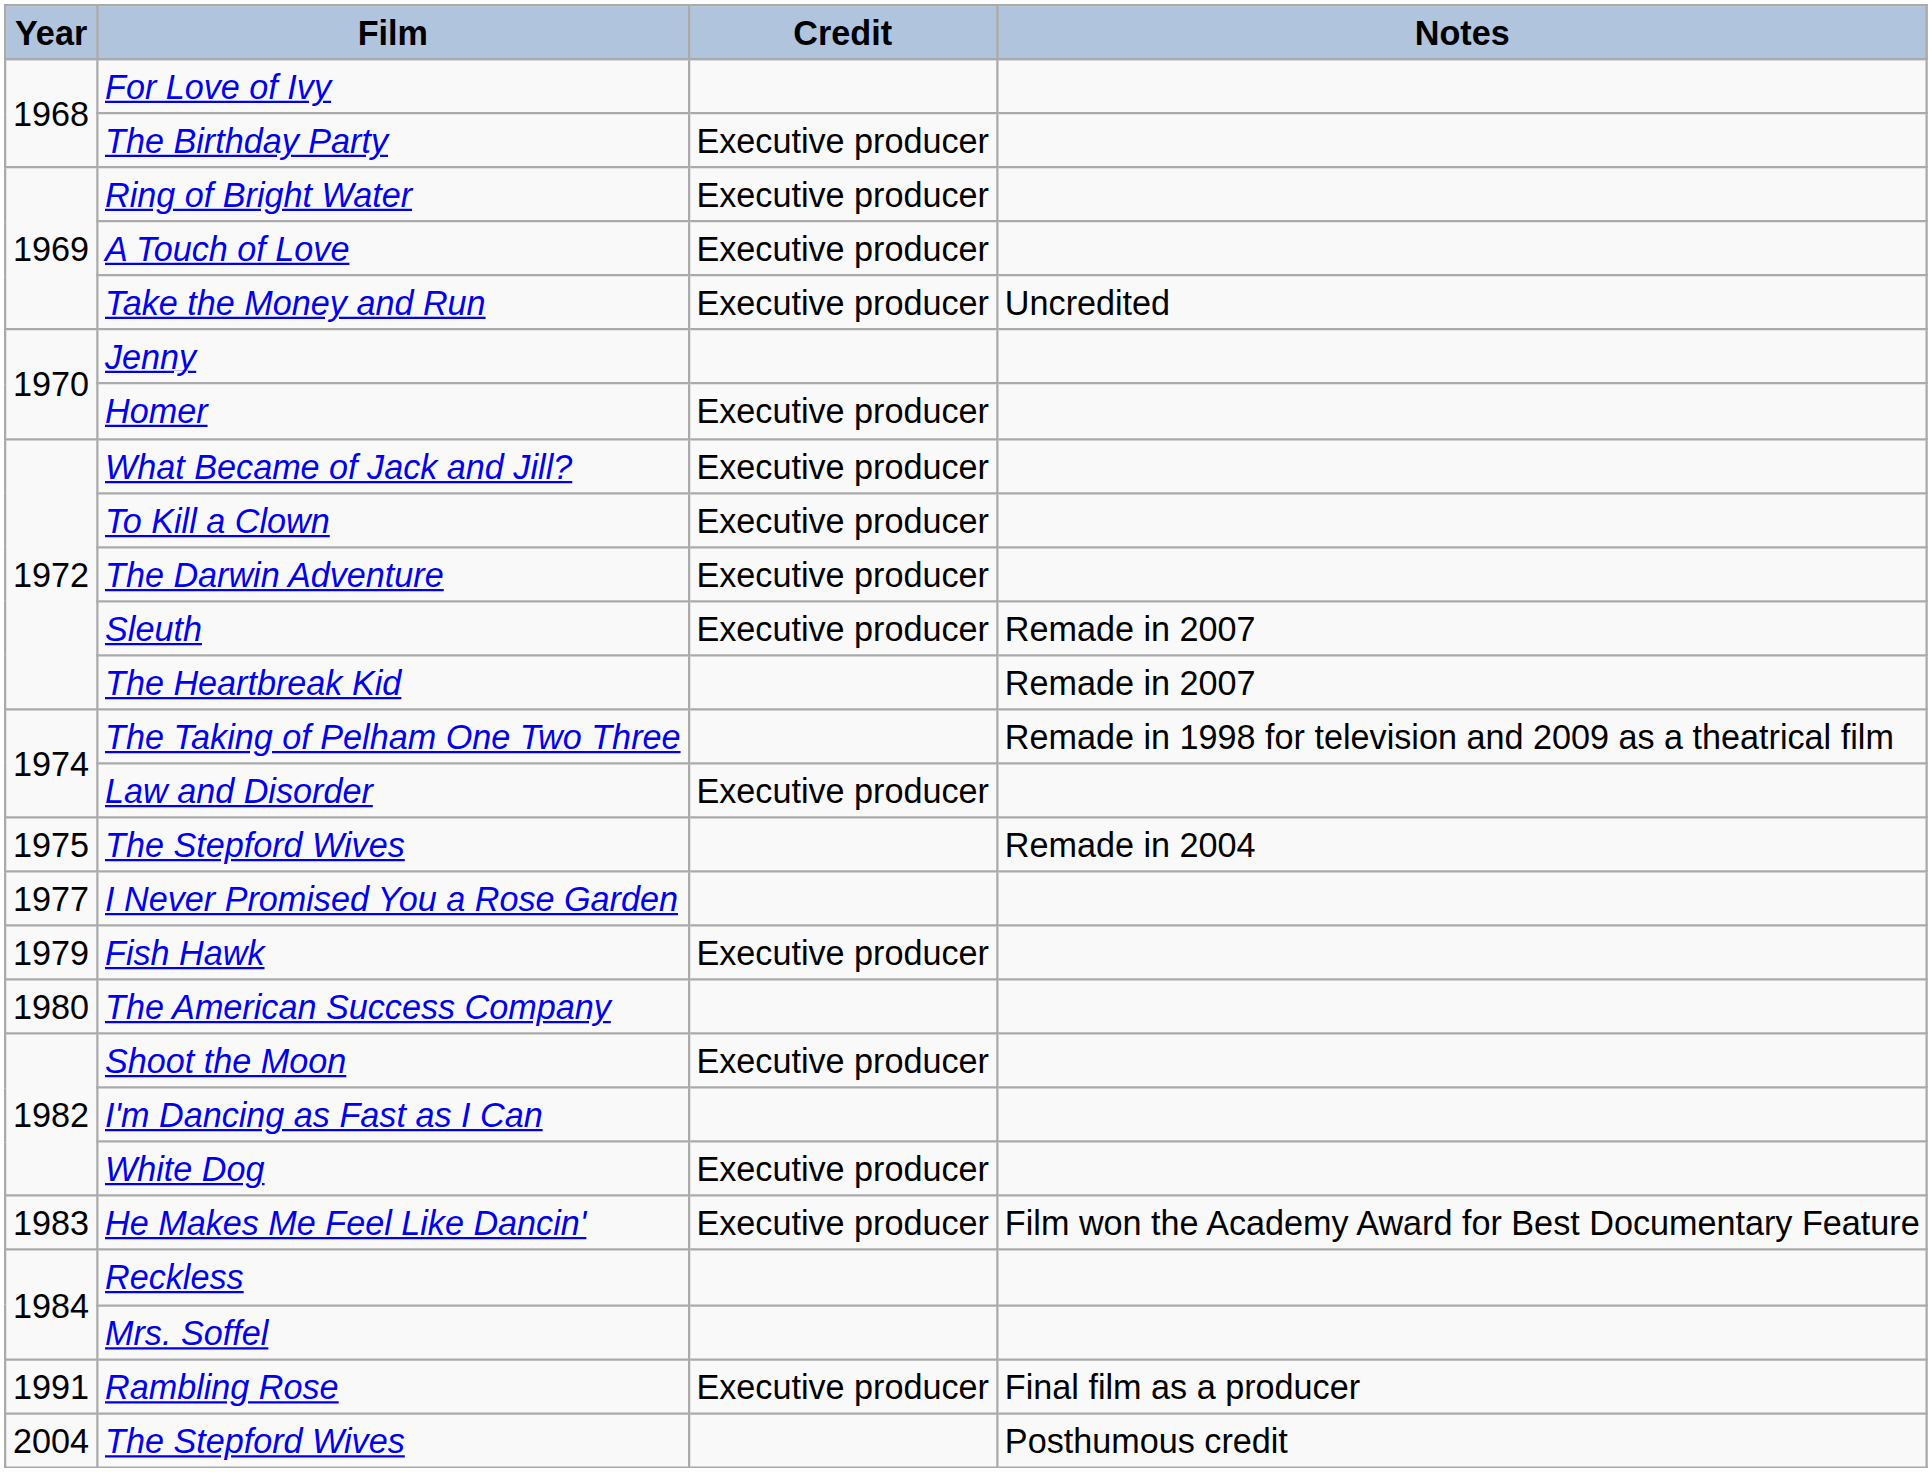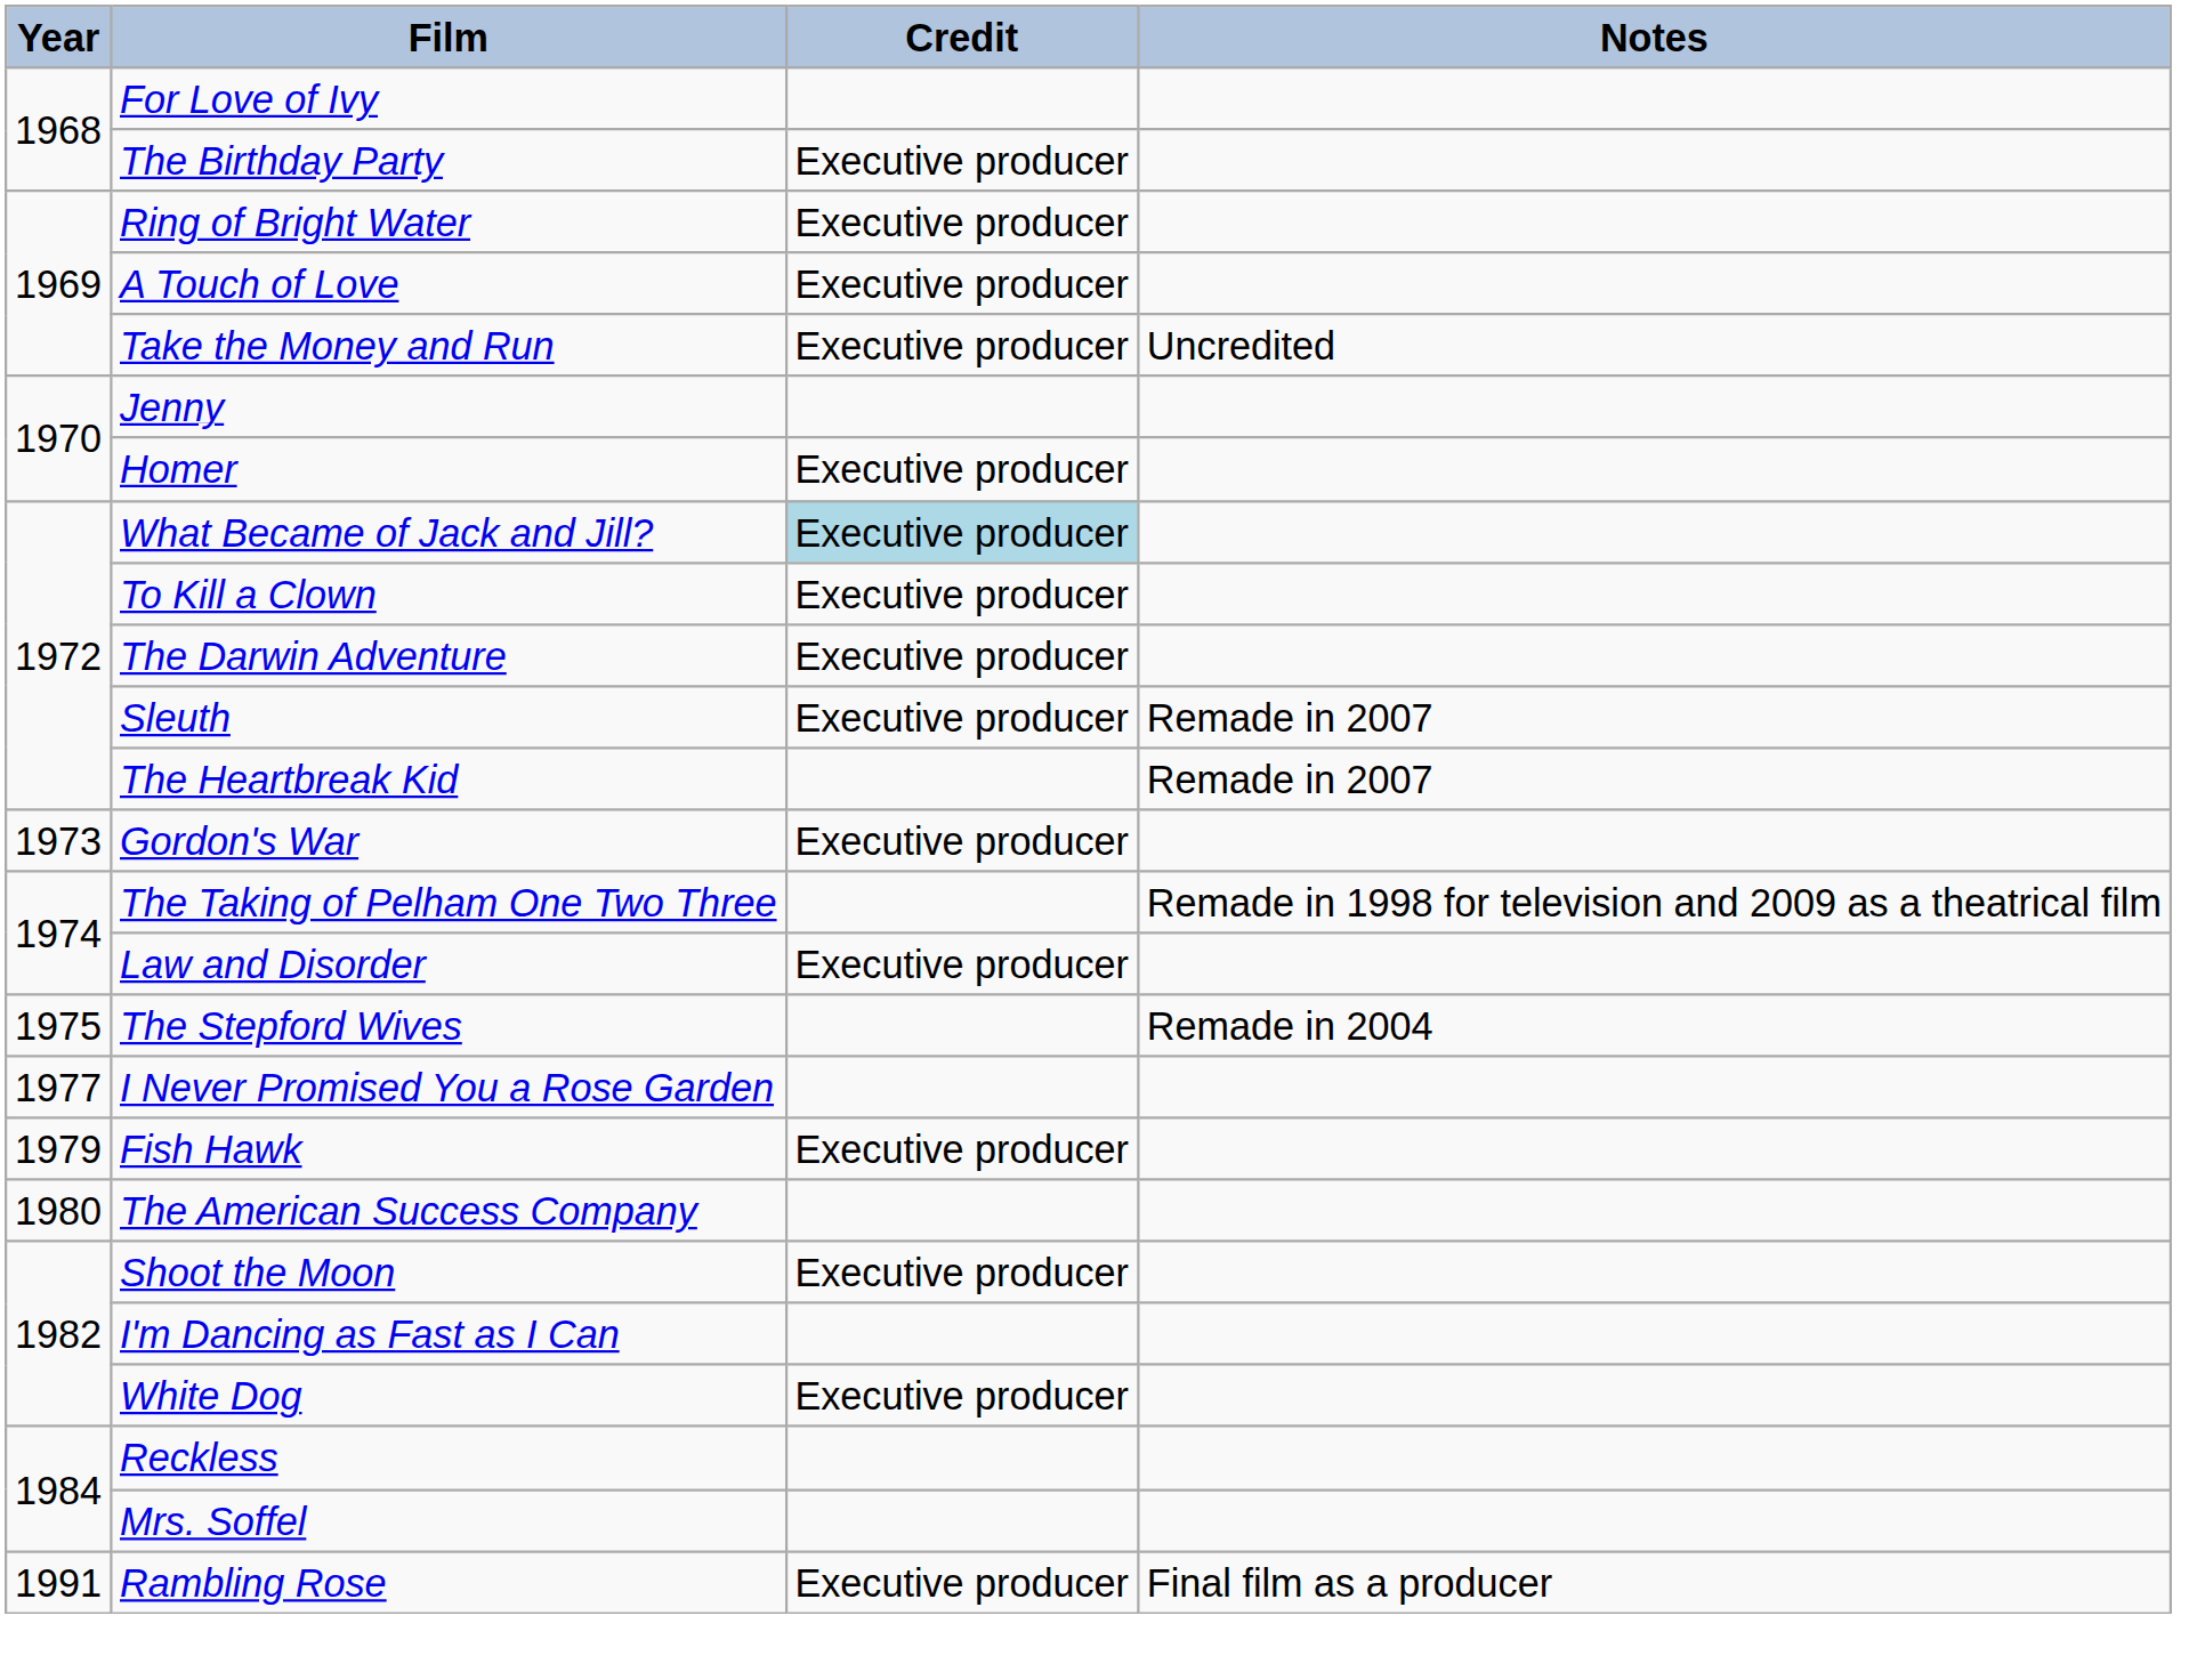 <table class="wikitable" style="font-size:95%;">
 <tr>
 <th style="background:#B0C4DE;">Year</th>
 <th style="background:#B0C4DE;">Film</th>
 <th style="background:#B0C4DE;">Credit</th>
 <th style="background:#B0C4DE;">Notes</th>
 </tr>
 <tr>
 <td rowspan=2>1968</td>
 <td><em><a href='#'>For Love of Ivy</a></em></td>
 <td></td>
 <td></td>
 </tr>
 <tr>
 <td><em><a href='#'>The Birthday Party</a></em></td>
 <td>Executive producer</td>
 <td></td>
 </tr>
 <tr>
 <td rowspan=3>1969</td>
 <td><em><a href='#'>Ring of Bright Water</a></em></td>
 <td>Executive producer</td>
 <td></td>
 </tr>
 <tr>
 <td><em><a href='#'>A Touch of Love</a></em></td>
 <td>Executive producer</td>
 <td></td>
 </tr>
 <tr>
 <td><em><a href='#'>Take the Money and Run</a></em></td>
 <td>Executive producer</td>
 <td>Uncredited</td>
 </tr>
 <tr>
 <td rowspan=2>1970</td>
 <td><em><a href='#'>Jenny</a></em></td>
 <td></td>
 <td></td>
 </tr>
 <tr>
 <td><em><a href='#'>Homer</a></em></td>
 <td>Executive producer</td>
 <td></td>
 </tr>
 <tr>
 <td rowspan=5>1972</td>
 <td><em><a href='#'>What Became of Jack and Jill?</a></em></td>
-<td>Executive producer</td>
+<td style="background: lightblue;">Executive producer</td>
 <td></td>
 </tr>
 <tr>
 <td><em><a href='#'>To Kill a Clown</a></em></td>
 <td>Executive producer</td>
 <td></td>
 </tr>
 <tr>
 <td><em><a href='#'>The Darwin Adventure</a></em></td>
 <td>Executive producer</td>
 <td></td>
 </tr>
 <tr>
 <td><em><a href='#'>Sleuth</a></em></td>
 <td>Executive producer</td>
 <td>Remade in 2007</td>
 </tr>
 <tr>
 <td><em><a href='#'>The Heartbreak Kid</a></em></td>
 <td></td>
 <td>Remade in 2007</td>
+</tr>
+<tr>
+<td>1973</td>
+<td><em><a href='#'>Gordon's War</a></em></td>
+<td>Executive producer</td>
+<td></td>
 </tr>
 <tr>
 <td rowspan=2>1974</td>
 <td><em><a href='#'>The Taking of Pelham One Two Three</a></em></td>
 <td></td>
 <td>Remade in 1998 for television and 2009 as a theatrical film</td>
 </tr>
 <tr>
 <td><em><a href='#'>Law and Disorder</a></em></td>
 <td>Executive producer</td>
 <td></td>
 </tr>
 <tr>
 <td>1975</td>
 <td><em><a href='#'>The Stepford Wives</a></em></td>
 <td></td>
 <td>Remade in 2004</td>
 </tr>
 <tr>
 <td>1977</td>
 <td><em><a href='#'>I Never Promised You a Rose Garden</a></em></td>
 <td></td>
 <td></td>
 </tr>
 <tr>
 <td>1979</td>
 <td><em><a href='#'>Fish Hawk</a></em></td>
 <td>Executive producer</td>
 <td></td>
 </tr>
 <tr>
 <td>1980</td>
 <td><em><a href='#'>The American Success Company</a></em></td>
 <td></td>
 <td></td>
 </tr>
 <tr>
 <td rowspan=3>1982</td>
 <td><em><a href='#'>Shoot the Moon</a></em></td>
 <td>Executive producer</td>
 <td></td>
 </tr>
 <tr>
 <td><em><a href='#'>I'm Dancing as Fast as I Can</a></em></td>
 <td></td>
 <td></td>
 </tr>
 <tr>
 <td><em><a href='#'>White Dog</a></em></td>
 <td>Executive producer</td>
 <td></td>
 </tr>
 <tr>
-<td>1983</td>
-<td><em><a href='#'>He Makes Me Feel Like Dancin' </a></em></td>
-<td>Executive producer</td>
-<td>Film won the Academy Award for Best Documentary Feature</td>
-</tr>
-<tr>
 <td rowspan=2>1984</td>
 <td><em><a href='#'>Reckless</a></em></td>
 <td></td>
 <td></td>
 </tr>
 <tr>
 <td><em><a href='#'>Mrs. Soffel</a></em></td>
 <td></td>
 <td></td>
 </tr>
 <tr>
 <td>1991</td>
 <td><em><a href='#'>Rambling Rose</a></em></td>
 <td>Executive producer</td>
 <td>Final film as a producer</td>
 </tr>
-<tr>
-<td>2004</td>
-<td><em><a href='#'>The Stepford Wives</a></em></td>
-<td></td>
-<td>Posthumous credit</td>
-</tr>
 </table>
